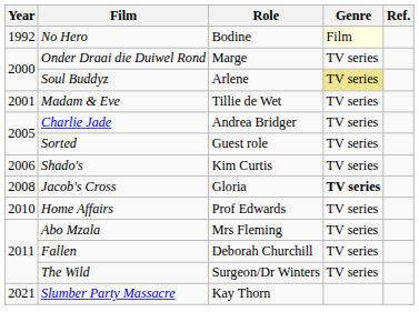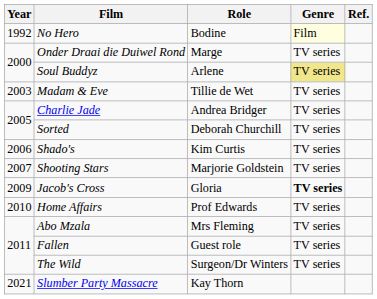 <table class="wikitable">
 <tr>
 <th>Year</th>
 <th>Film</th>
 <th>Role</th>
 <th>Genre</th>
 <th>Ref.</th>
 </tr>
 <tr>
 <td>1992</td>
 <td><em>No Hero</em></td>
 <td>Bodine</td>
 <td style="background: lightyellow;">Film</td>
 <td></td>
 </tr>
 <tr>
 <td rowspan="2">2000</td>
 <td><em>Onder Draai die Duiwel Rond</em></td>
 <td>Marge</td>
 <td>TV series</td>
 <td></td>
 </tr>
 <tr>
 <td><em>Soul Buddyz</em></td>
 <td>Arlene</td>
 <td style="background: khaki;">TV series</td>
 <td></td>
 </tr>
 <tr>
-<td>2001</td>
+<td>2003</td>
 <td><em>Madam & Eve</em></td>
 <td>Tillie de Wet</td>
 <td>TV series</td>
 <td></td>
 </tr>
 <tr>
 <td rowspan="2">2005</td>
 <td><em><a href='#'>Charlie Jade</a></em></td>
 <td>Andrea Bridger</td>
 <td>TV series</td>
 <td></td>
 </tr>
 <tr>
 <td><em>Sorted</em></td>
-<td>Guest role</td>
+<td>Deborah Churchill</td>
 <td>TV series</td>
 <td></td>
 </tr>
 <tr>
 <td>2006</td>
 <td><em>Shado's</em></td>
 <td>Kim Curtis</td>
 <td>TV series</td>
 <td></td>
 </tr>
 <tr>
-<td>2008</td>
+<td>2007</td>
+<td><em>Shooting Stars</em></td>
+<td>Marjorie Goldstein</td>
+<td>TV series</td>
+<td></td>
+</tr>
+<tr>
+<td>2009</td>
 <td><em>Jacob's Cross</em></td>
 <td>Gloria</td>
 <td><strong>TV series</strong></td>
 <td></td>
 </tr>
 <tr>
 <td>2010</td>
 <td><em>Home Affairs</em></td>
 <td>Prof Edwards</td>
 <td>TV series</td>
 <td></td>
 </tr>
 <tr>
 <td rowspan="3">2011</td>
 <td><em>Abo Mzala</em></td>
 <td>Mrs Fleming</td>
 <td>TV series</td>
 <td></td>
 </tr>
 <tr>
 <td><em>Fallen</em></td>
-<td>Deborah Churchill</td>
+<td>Guest role</td>
 <td>TV series</td>
 <td></td>
 </tr>
 <tr>
 <td><em>The Wild</em></td>
 <td>Surgeon/Dr Winters</td>
 <td>TV series</td>
 <td></td>
 </tr>
 <tr>
 <td>2021</td>
 <td><em><a href='#'>Slumber Party Massacre</a></em></td>
 <td>Kay Thorn</td>
 <td></td>
 <td></td>
 </tr>
 </table>
